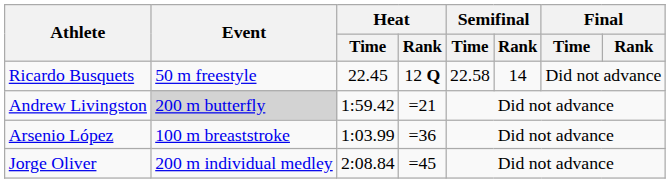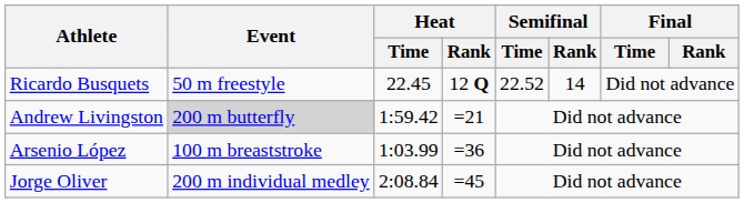 <table class=wikitable style="font-size:90%">
 <tr>
 <th rowspan="2">Athlete</th>
 <th rowspan="2">Event</th>
 <th colspan="2">Heat</th>
 <th colspan="2">Semifinal</th>
 <th colspan="2">Final</th>
 </tr>
 <tr style="font-size:95%">
 <th>Time</th>
 <th>Rank</th>
 <th>Time</th>
 <th>Rank</th>
 <th>Time</th>
 <th>Rank</th>
 </tr>
 <tr align=center>
 <td align=left><a href='#'>Ricardo Busquets</a></td>
 <td align=left><a href='#'>50 m freestyle</a></td>
 <td>22.45</td>
 <td>12 <strong>Q</strong></td>
-<td>22.58</td>
+<td>22.52</td>
 <td>14</td>
 <td colspan=2>Did not advance</td>
 </tr>
 <tr align=center>
 <td align=left><a href='#'>Andrew Livingston</a></td>
 <td align=left style="background: lightgrey;"><a href='#'>200 m butterfly</a></td>
 <td>1:59.42</td>
 <td>=21</td>
 <td colspan=4>Did not advance</td>
 </tr>
 <tr align=center>
 <td align=left><a href='#'>Arsenio López</a></td>
 <td align=left><a href='#'>100 m breaststroke</a></td>
 <td>1:03.99</td>
 <td>=36</td>
 <td colspan=4>Did not advance</td>
 </tr>
 <tr align=center>
 <td align=left><a href='#'>Jorge Oliver</a></td>
 <td align=left><a href='#'>200 m individual medley</a></td>
 <td>2:08.84</td>
 <td>=45</td>
 <td colspan=4>Did not advance</td>
 </tr>
 </table>
